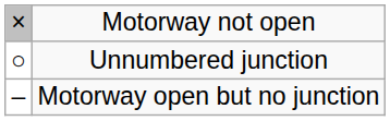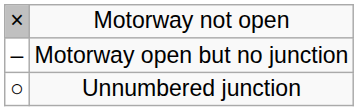 <table class="wikitable" style="line-height:100%; text-align:center;">
 <tr>
 <td style="background:silver;">×</td>
 <td>Motorway not open</td>
 </tr>
 <tr>
+<td style="background:white;">–</td>
+<td>Motorway open but no junction</td>
+</tr>
+<tr>
 <td style="background:white;">○</td>
 <td>Unnumbered junction</td>
 </tr>
-<tr>
-<td style="background:white;">–</td>
-<td>Motorway open but no junction</td>
-</tr>
 </table>
